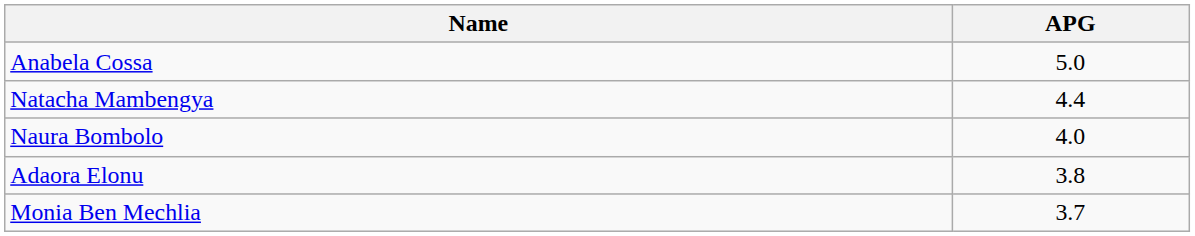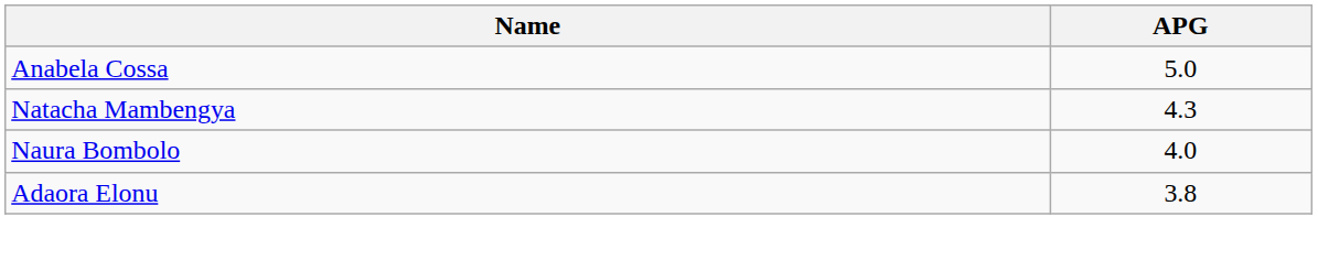 <table class=wikitable width="90%">
 <tr>
 <th width="80%">Name</th>
 <th width="20%">APG</th>
 </tr>
 <tr>
 <td> <a href='#'>Anabela Cossa</a></td>
 <td align=center>5.0</td>
 </tr>
 <tr>
 <td> <a href='#'>Natacha Mambengya</a></td>
-<td align=center>4.4</td>
+<td align=center>4.3</td>
 </tr>
 <tr>
 <td> <a href='#'>Naura Bombolo</a></td>
 <td align=center>4.0</td>
 </tr>
 <tr>
 <td> <a href='#'>Adaora Elonu</a></td>
 <td align=center>3.8</td>
 </tr>
-<tr>
-<td> <a href='#'>Monia Ben Mechlia</a></td>
-<td align=center>3.7</td>
-</tr>
 </table>
